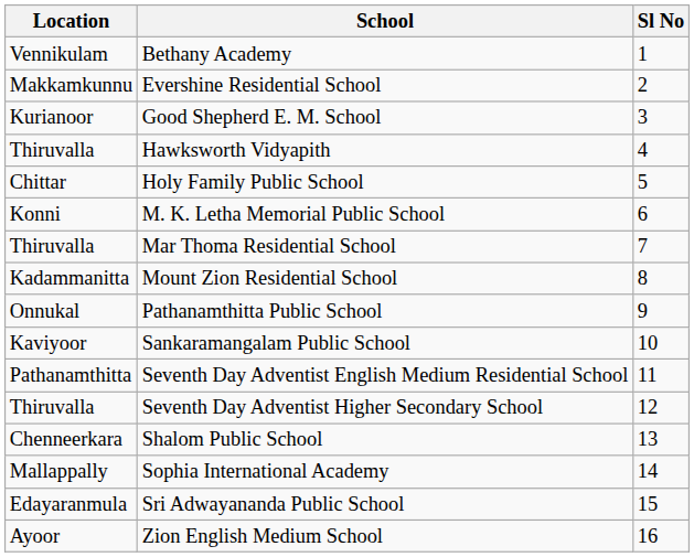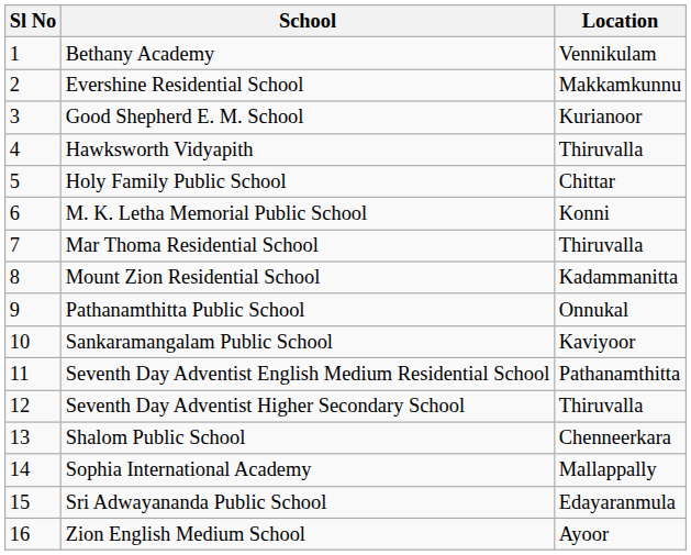 <table class="sortable wikitable">
 <tr>
+<th>Sl No</th>
+<th>School</th>
 <th>Location</th>
-<th>School</th>
-<th>Sl No</th>
 </tr>
 <tr>
+<td>1</td>
+<td>Bethany Academy</td>
 <td>Vennikulam</td>
-<td>Bethany Academy</td>
-<td>1</td>
 </tr>
 <tr>
+<td>2</td>
+<td>Evershine Residential School</td>
 <td>Makkamkunnu</td>
-<td>Evershine Residential School</td>
-<td>2</td>
 </tr>
 <tr>
+<td>3</td>
+<td>Good Shepherd E. M. School</td>
 <td>Kurianoor</td>
-<td>Good Shepherd E. M. School</td>
-<td>3</td>
 </tr>
 <tr>
+<td>4</td>
+<td>Hawksworth Vidyapith</td>
 <td>Thiruvalla</td>
-<td>Hawksworth Vidyapith</td>
-<td>4</td>
 </tr>
 <tr>
+<td>5</td>
+<td>Holy Family Public School</td>
 <td>Chittar</td>
-<td>Holy Family Public School</td>
-<td>5</td>
 </tr>
 <tr>
+<td>6</td>
+<td>M. K. Letha Memorial Public School</td>
 <td>Konni</td>
-<td>M. K. Letha Memorial Public School</td>
-<td>6</td>
 </tr>
 <tr>
+<td>7</td>
+<td>Mar Thoma Residential School</td>
 <td>Thiruvalla</td>
-<td>Mar Thoma Residential School</td>
-<td>7</td>
 </tr>
 <tr>
+<td>8</td>
+<td>Mount Zion Residential School</td>
 <td>Kadammanitta</td>
-<td>Mount Zion Residential School</td>
-<td>8</td>
 </tr>
 <tr>
+<td>9</td>
+<td>Pathanamthitta Public School</td>
 <td>Onnukal</td>
-<td>Pathanamthitta Public School</td>
-<td>9</td>
 </tr>
 <tr>
+<td>10</td>
+<td>Sankaramangalam Public School</td>
 <td>Kaviyoor</td>
-<td>Sankaramangalam Public School</td>
-<td>10</td>
 </tr>
 <tr>
+<td>11</td>
+<td>Seventh Day Adventist English Medium Residential School</td>
 <td>Pathanamthitta</td>
-<td>Seventh Day Adventist English Medium Residential School</td>
-<td>11</td>
 </tr>
 <tr>
+<td>12</td>
+<td>Seventh Day Adventist Higher Secondary School</td>
 <td>Thiruvalla</td>
-<td>Seventh Day Adventist Higher Secondary School</td>
-<td>12</td>
 </tr>
 <tr>
+<td>13</td>
+<td>Shalom Public School</td>
 <td>Chenneerkara</td>
-<td>Shalom Public School</td>
-<td>13</td>
 </tr>
 <tr>
+<td>14</td>
+<td>Sophia International Academy</td>
 <td>Mallappally</td>
-<td>Sophia International Academy</td>
-<td>14</td>
 </tr>
 <tr>
+<td>15</td>
+<td>Sri Adwayananda Public School</td>
 <td>Edayaranmula</td>
-<td>Sri Adwayananda Public School</td>
-<td>15</td>
 </tr>
 <tr>
+<td>16</td>
+<td>Zion English Medium School</td>
 <td>Ayoor</td>
-<td>Zion English Medium School</td>
-<td>16</td>
 </tr>
 </table>
